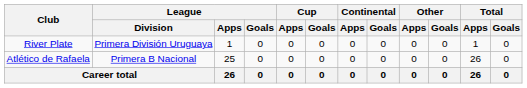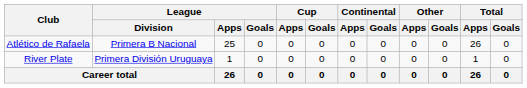 <table class="wikitable" style="text-align:center">
 <tr>
 <th rowspan="2">Club</th>
 <th colspan="3">League</th>
 <th colspan="2">Cup</th>
 <th colspan="2">Continental</th>
 <th colspan="2">Other</th>
 <th colspan="2">Total</th>
 </tr>
 <tr>
 <th>Division</th>
 <th>Apps</th>
 <th>Goals</th>
 <th>Apps</th>
 <th>Goals</th>
 <th>Apps</th>
 <th>Goals</th>
 <th>Apps</th>
 <th>Goals</th>
 <th>Apps</th>
 <th>Goals</th>
 </tr>
 <tr>
+<td rowspan="1"><a href='#'>Atlético de Rafaela</a></td>
+<td rowspan="1"><a href='#'>Primera B Nacional</a></td>
+<td>25</td>
+<td>0</td>
+<td>0</td>
+<td>0</td>
+<td>0</td>
+<td>0</td>
+<td>0</td>
+<td>0</td>
+<td>26</td>
+<td>0</td>
+</tr>
+<tr>
 <td rowspan="1"><a href='#'>River Plate</a></td>
 <td rowspan="1"><a href='#'>Primera División Uruguaya</a></td>
 <td>1</td>
 <td>0</td>
 <td>0</td>
 <td>0</td>
 <td>0</td>
 <td>0</td>
 <td>0</td>
 <td>0</td>
 <td>1</td>
-<td>0</td>
-</tr>
-<tr>
-<td rowspan="1"><a href='#'>Atlético de Rafaela</a></td>
-<td rowspan="1"><a href='#'>Primera B Nacional</a></td>
-<td>25</td>
-<td>0</td>
-<td>0</td>
-<td>0</td>
-<td>0</td>
-<td>0</td>
-<td>0</td>
-<td>0</td>
-<td>26</td>
 <td>0</td>
 </tr>
 <tr>
 <th colspan="2">Career total</th>
 <th>26</th>
 <th>0</th>
 <th>0</th>
 <th>0</th>
 <th>0</th>
 <th>0</th>
 <th>0</th>
 <th>0</th>
 <th>26</th>
 <th>0</th>
 </tr>
 </table>
